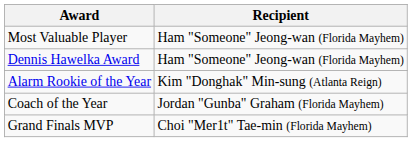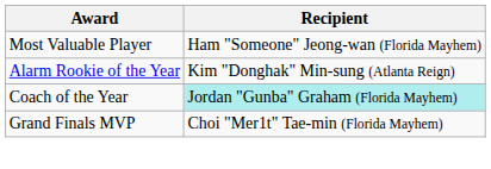 <table class="wikitable">
 <tr>
 <th>Award</th>
 <th>Recipient</th>
 </tr>
 <tr>
 <td>Most Valuable Player</td>
 <td>Ham "Someone" Jeong-wan <small>(Florida Mayhem)</small></td>
 </tr>
 <tr>
-<td><a href='#'>Dennis Hawelka Award</a></td>
-<td>Ham "Someone" Jeong-wan <small>(Florida Mayhem)</small></td>
-</tr>
-<tr>
 <td><a href='#'>Alarm Rookie of the Year</a></td>
 <td>Kim "Donghak" Min-sung <small>(Atlanta Reign)</small></td>
 </tr>
 <tr>
 <td>Coach of the Year</td>
-<td>Jordan "Gunba" Graham <small>(Florida Mayhem)</small></td>
+<td style="background: paleturquoise;">Jordan "Gunba" Graham <small>(Florida Mayhem)</small></td>
 </tr>
 <tr>
 <td>Grand Finals MVP</td>
 <td>Choi "Mer1t" Tae-min <small>(Florida Mayhem)</small></td>
 </tr>
 </table>
